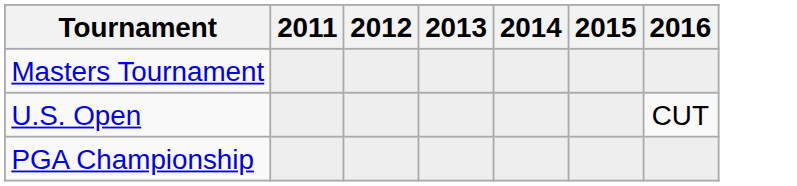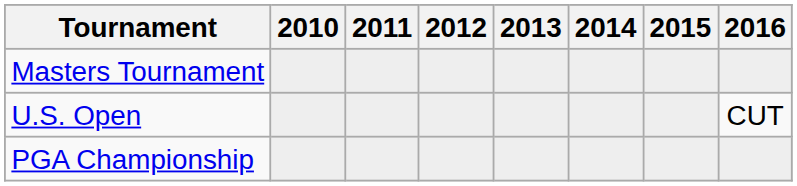 <table class="wikitable" style="font-size:95%;text-align:center;">
 <tr>
 <th>Tournament</th>
+<th>2010</th>
 <th>2011</th>
 <th>2012</th>
 <th>2013</th>
 <th>2014</th>
 <th>2015</th>
 <th>2016</th>
 </tr>
 <tr>
 <td align=left><a href='#'>Masters Tournament</a></td>
 <td style="background:#eeeeee;"></td>
 <td style="background:#eeeeee;"></td>
 <td style="background:#eeeeee;"></td>
 <td style="background:#eeeeee;"></td>
 <td style="background:#eeeeee;"></td>
 <td style="background:#eeeeee;"></td>
+<td style="background:#eeeeee;"></td>
 </tr>
 <tr>
 <td align=left><a href='#'>U.S. Open</a></td>
+<td style="background:#eeeeee;"></td>
 <td style="background:#eeeeee;"></td>
 <td style="background:#eeeeee;"></td>
 <td style="background:#eeeeee;"></td>
 <td style="background:#eeeeee;"></td>
 <td style="background:#eeeeee;"></td>
 <td>CUT</td>
 </tr>
 <tr>
 <td align=left><a href='#'>PGA Championship</a></td>
 <td style="background:#eeeeee;"></td>
 <td style="background:#eeeeee;"></td>
 <td style="background:#eeeeee;"></td>
 <td style="background:#eeeeee;"></td>
 <td style="background:#eeeeee;"></td>
 <td style="background:#eeeeee;"></td>
+<td style="background:#eeeeee;"></td>
 </tr>
 </table>
